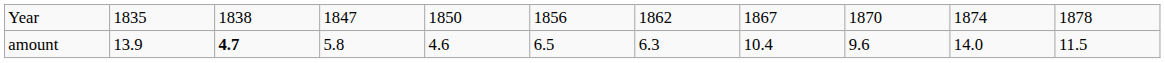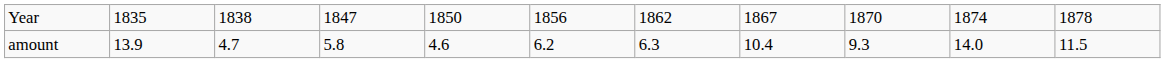 <table class="wikitable" width="88%">
 <tr>
 <td width=9%>Year</td>
 <td width=9%>1835</td>
 <td width=9%>1838</td>
 <td width=9%>1847</td>
 <td width=9%>1850</td>
 <td width=9%>1856</td>
 <td width=9%>1862</td>
 <td width=9%>1867</td>
 <td width=9%>1870</td>
 <td width=9%>1874</td>
 <td width=9%>1878</td>
 </tr>
 <tr>
 <td width=9%>amount</td>
 <td>13.9</td>
-<td><strong>4.7</strong></td>
+<td>4.7</td>
 <td>5.8</td>
 <td>4.6</td>
-<td>6.5</td>
+<td>6.2</td>
 <td>6.3</td>
 <td>10.4</td>
-<td>9.6</td>
+<td>9.3</td>
 <td>14.0</td>
 <td>11.5</td>
 </tr>
 </table>
